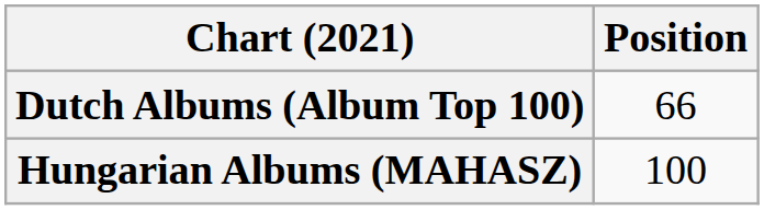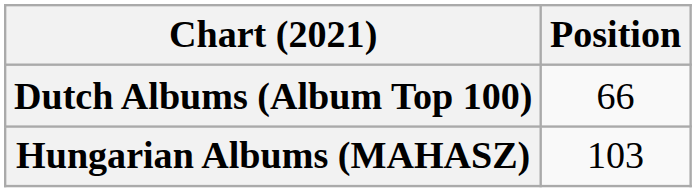 <table class="wikitable sortable plainrowheaders" style="text-align:center">
 <tr>
 <th scope="col">Chart (2021)</th>
 <th scope="col">Position</th>
 </tr>
 <tr>
 <th scope="row">Dutch Albums (Album Top 100)</th>
 <td>66</td>
 </tr>
 <tr>
 <th scope="row">Hungarian Albums (MAHASZ)</th>
-<td>100</td>
+<td>103</td>
 </tr>
 </table>
